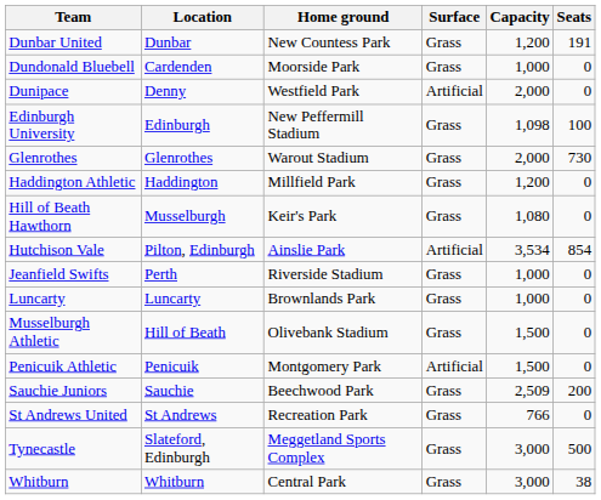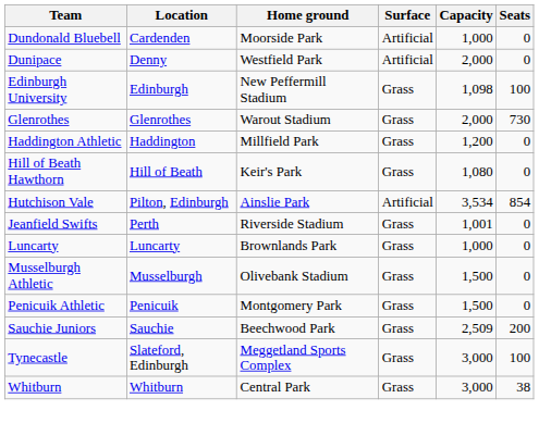 <table class="wikitable sortable">
 <tr>
 <th>Team</th>
 <th>Location</th>
 <th>Home ground</th>
 <th>Surface</th>
 <th data-sort-type="number">Capacity</th>
 <th data-sort-type="number">Seats</th>
 </tr>
 <tr>
-<td><a href='#'>Dunbar United</a> </td>
-<td><a href='#'>Dunbar</a></td>
-<td>New Countess Park</td>
-<td>Grass</td>
-<td align=right>1,200</td>
-<td align=right>191</td>
-</tr>
-<tr>
 <td><a href='#'>Dundonald Bluebell</a> </td>
 <td><a href='#'>Cardenden</a></td>
 <td>Moorside Park</td>
-<td>Grass</td>
+<td>Artificial</td>
 <td align=right>1,000</td>
 <td align=right>0</td>
 </tr>
 <tr>
 <td><a href='#'>Dunipace</a> </td>
 <td><a href='#'>Denny</a></td>
 <td>Westfield Park</td>
 <td>Artificial</td>
 <td align=right>2,000</td>
 <td align=right>0</td>
 </tr>
 <tr>
 <td><a href='#'>Edinburgh University</a> </td>
 <td><a href='#'>Edinburgh</a></td>
 <td>New Peffermill Stadium</td>
 <td>Grass</td>
 <td align=right>1,098</td>
 <td align=right>100</td>
 </tr>
 <tr>
 <td><a href='#'>Glenrothes</a></td>
 <td><a href='#'>Glenrothes</a></td>
 <td>Warout Stadium </td>
 <td>Grass</td>
 <td align=right>2,000</td>
 <td align=right>730</td>
 </tr>
 <tr>
 <td><a href='#'>Haddington Athletic</a> </td>
 <td><a href='#'>Haddington</a></td>
 <td>Millfield Park</td>
 <td>Grass</td>
 <td align=right>1,200</td>
 <td align=right>0</td>
 </tr>
 <tr>
 <td><a href='#'>Hill of Beath Hawthorn</a> </td>
-<td><a href='#'>Musselburgh</a></td>
+<td><a href='#'>Hill of Beath</a></td>
 <td>Keir's Park</td>
 <td>Grass</td>
 <td align=right>1,080</td>
 <td align=right>0</td>
 </tr>
 <tr>
 <td><a href='#'>Hutchison Vale</a> </td>
 <td><a href='#'>Pilton</a>, <a href='#'>Edinburgh</a></td>
 <td><a href='#'>Ainslie Park</a></td>
 <td>Artificial</td>
 <td align=right>3,534</td>
 <td align=right>854</td>
 </tr>
 <tr>
 <td><a href='#'>Jeanfield Swifts</a> </td>
 <td><a href='#'>Perth</a></td>
 <td>Riverside Stadium</td>
 <td>Grass</td>
-<td align=right>1,000</td>
+<td align=right>1,001</td>
 <td align=right>0</td>
 </tr>
 <tr>
 <td><a href='#'>Luncarty</a></td>
 <td><a href='#'>Luncarty</a></td>
 <td>Brownlands Park</td>
 <td>Grass</td>
 <td align=right>1,000</td>
 <td align=right>0</td>
 </tr>
 <tr>
 <td><a href='#'>Musselburgh Athletic</a> </td>
-<td><a href='#'>Hill of Beath</a></td>
+<td><a href='#'>Musselburgh</a></td>
 <td>Olivebank Stadium</td>
 <td>Grass</td>
 <td align=right>1,500</td>
 <td align=right>0</td>
 </tr>
 <tr>
 <td><a href='#'>Penicuik Athletic</a> </td>
 <td><a href='#'>Penicuik</a></td>
 <td>Montgomery Park</td>
-<td>Artificial</td>
+<td>Grass</td>
 <td align=right>1,500</td>
 <td align=right>0</td>
 </tr>
 <tr>
 <td><a href='#'>Sauchie Juniors</a> </td>
 <td><a href='#'>Sauchie</a></td>
 <td>Beechwood Park</td>
 <td>Grass</td>
 <td align=right>2,509</td>
 <td align=right>200</td>
 </tr>
 <tr>
-<td><a href='#'>St Andrews United</a> </td>
-<td><a href='#'>St Andrews</a></td>
-<td>Recreation Park</td>
-<td>Grass</td>
-<td align=right>766</td>
-<td align=right>0</td>
-</tr>
-<tr>
 <td><a href='#'>Tynecastle</a> </td>
 <td><a href='#'>Slateford</a>, Edinburgh</td>
 <td><a href='#'>Meggetland Sports Complex</a></td>
 <td>Grass</td>
 <td align=right>3,000</td>
-<td align=right>500</td>
+<td align=right>100</td>
 </tr>
 <tr>
 <td><a href='#'>Whitburn</a></td>
 <td><a href='#'>Whitburn</a></td>
 <td>Central Park</td>
 <td>Grass</td>
 <td align=right>3,000</td>
 <td align=right>38</td>
 </tr>
 </table>
